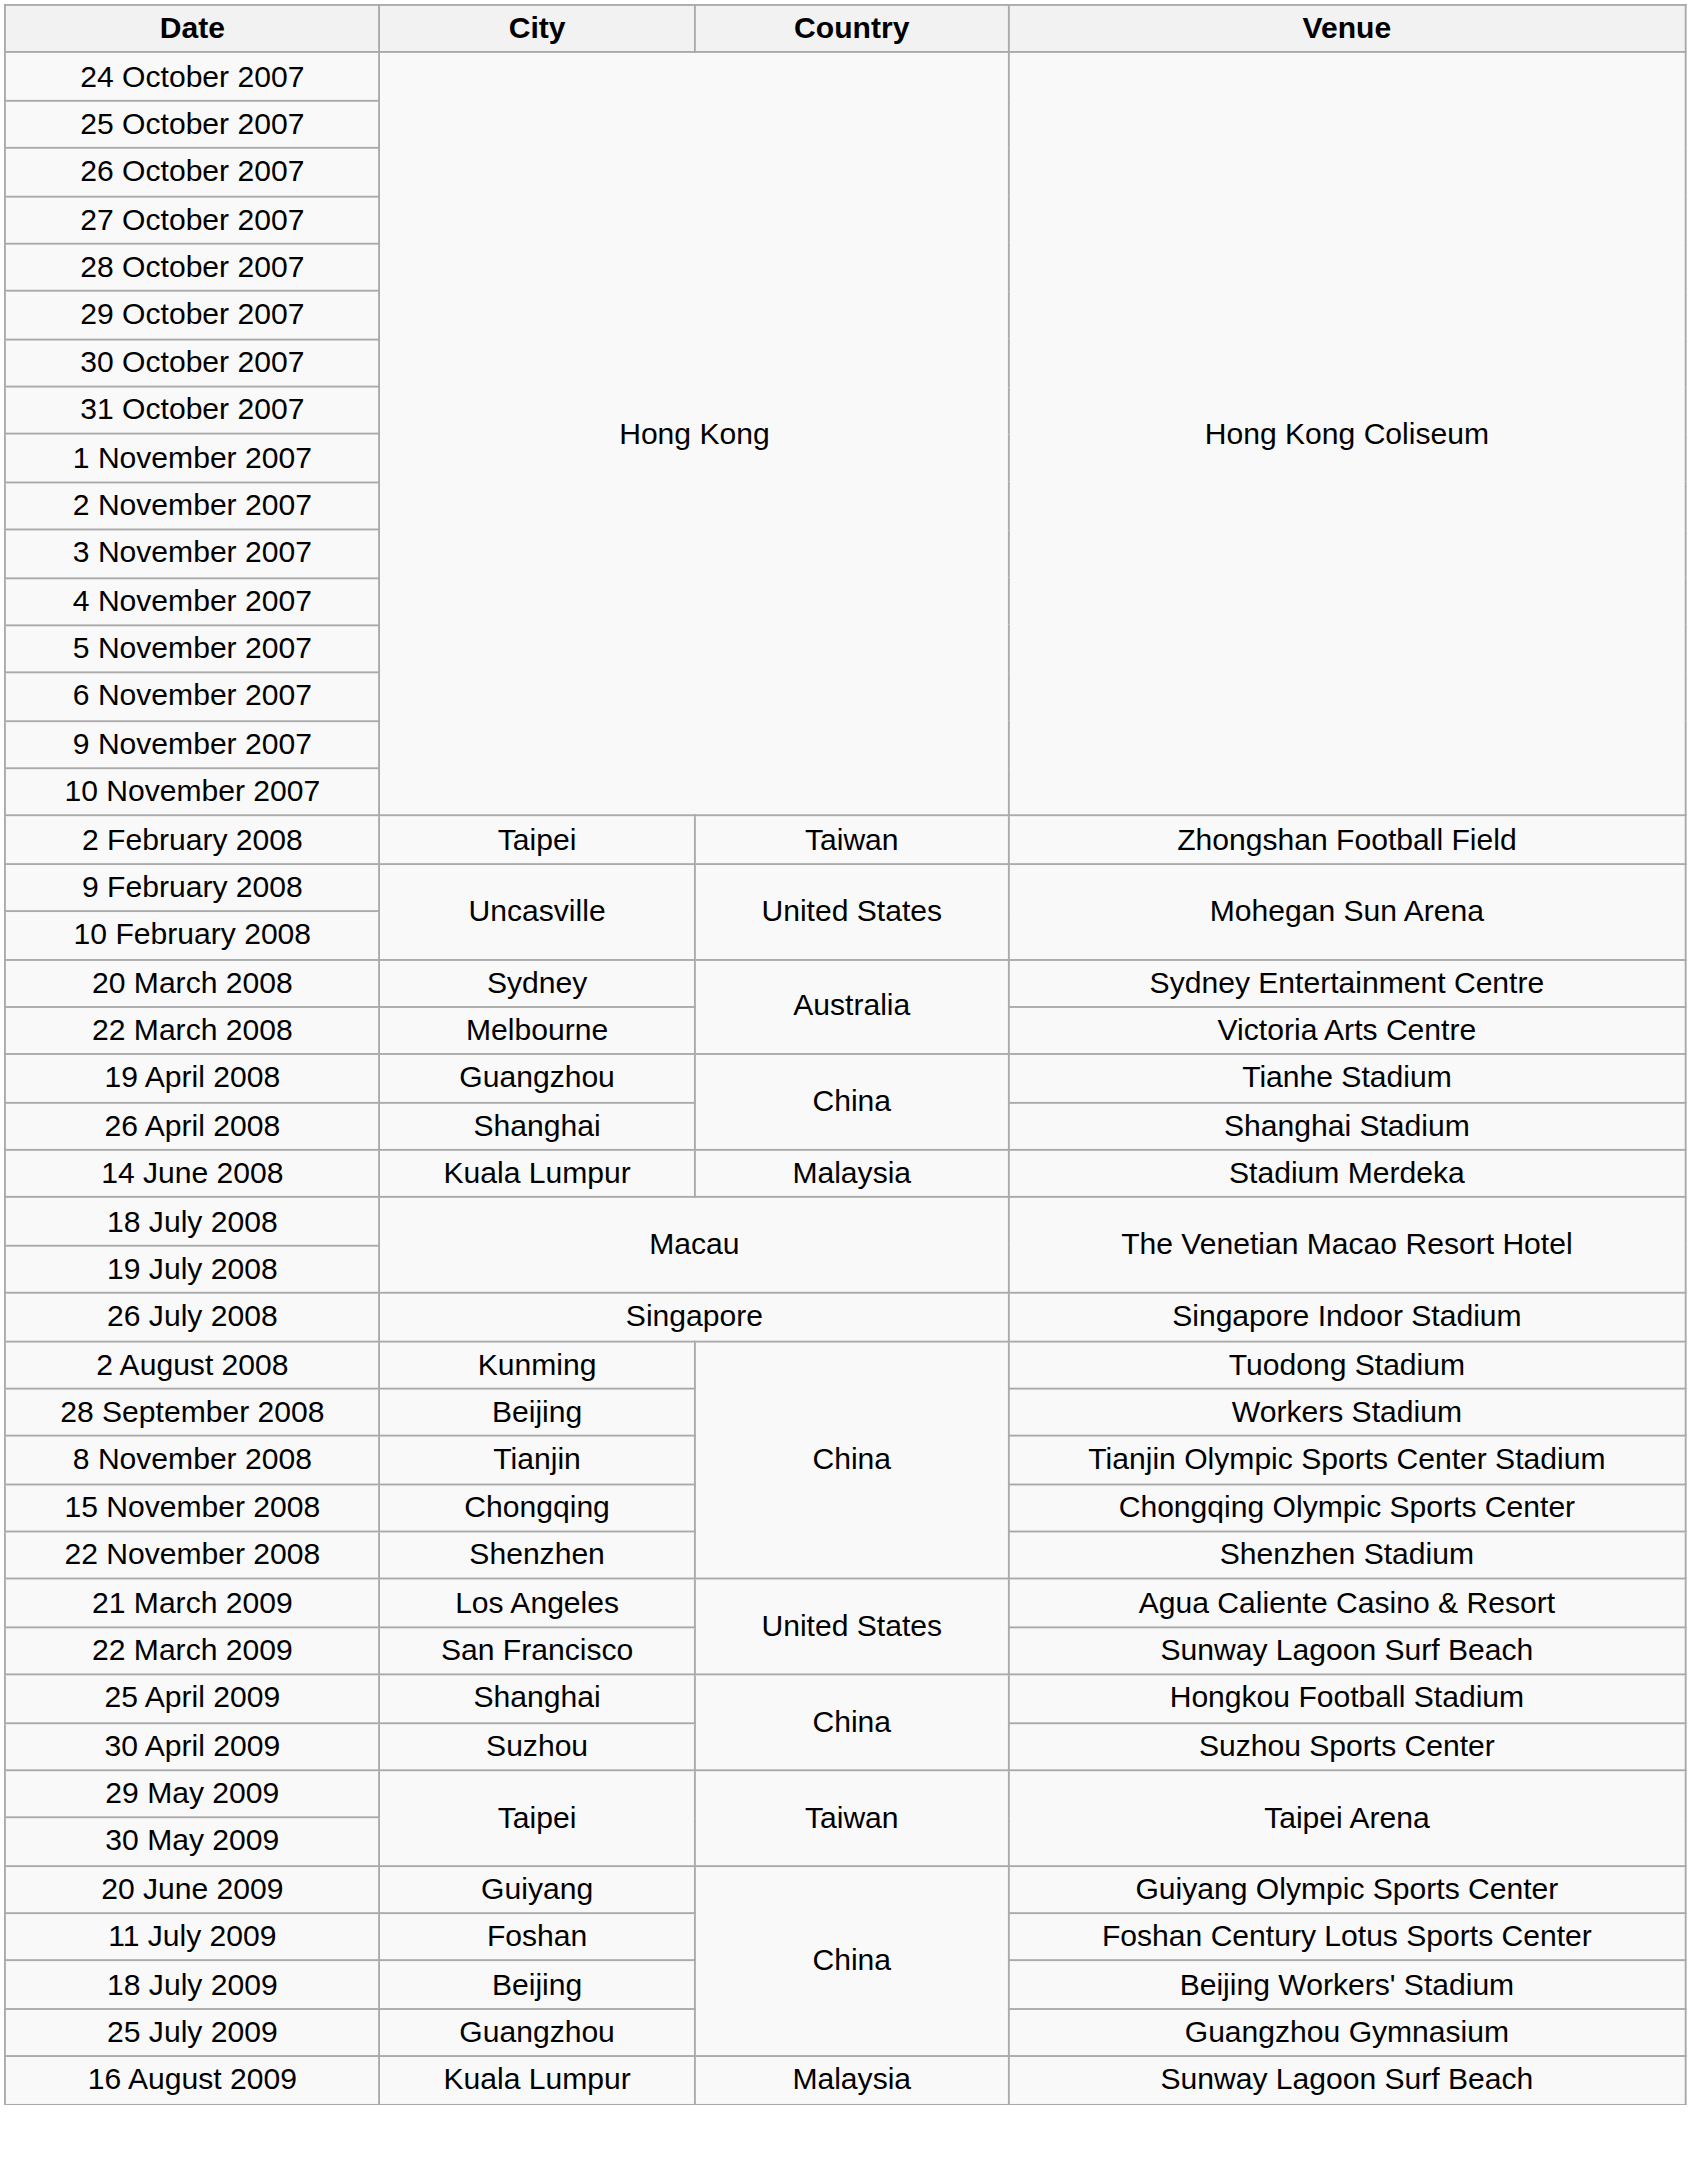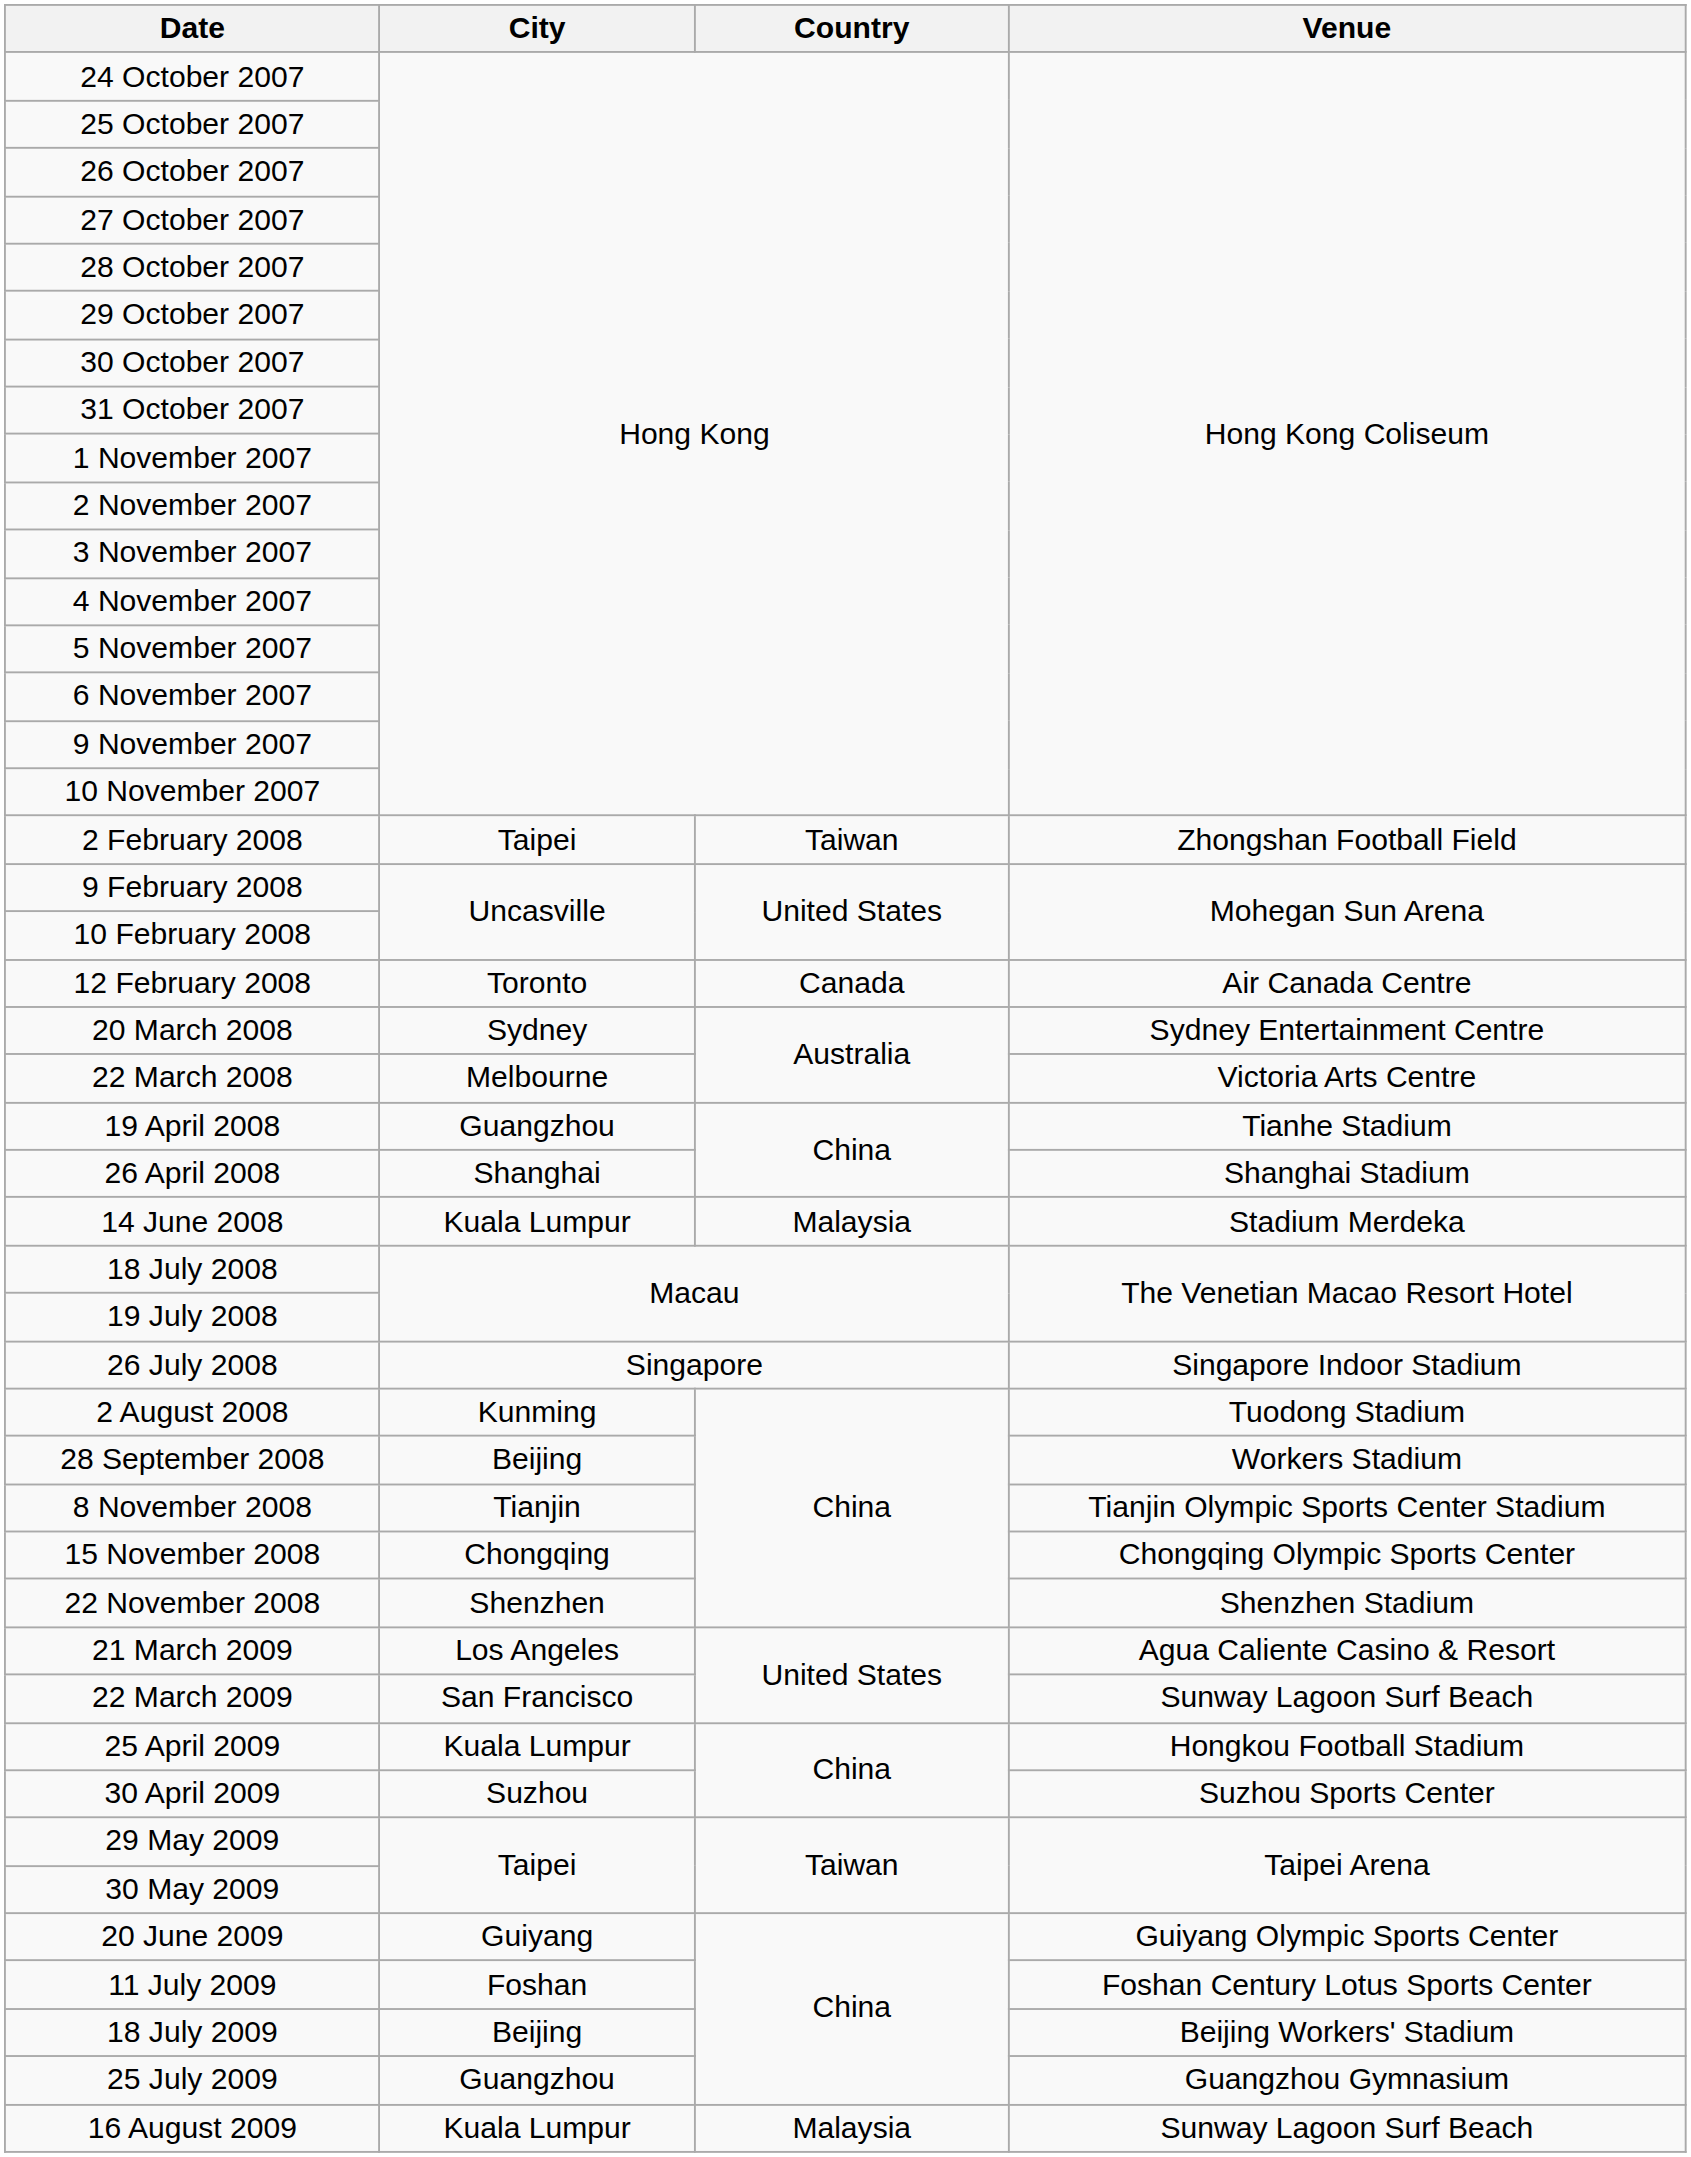 <table class="wikitable" style="text-align:center;">
 <tr>
 <th scope="col" style="width:12em">Date</th>
 <th scope="col" style="width:10em">City</th>
 <th scope="col" style="width:10em">Country</th>
 <th scope="col" style="width:22em">Venue</th>
 </tr>
 <tr>
 <td>24 October 2007</td>
 <td colspan="2" rowspan="16">Hong Kong</td>
 <td rowspan="16">Hong Kong Coliseum</td>
 </tr>
 <tr>
 <td>25 October 2007</td>
 </tr>
 <tr>
 <td>26 October 2007</td>
 </tr>
 <tr>
 <td>27 October 2007</td>
 </tr>
 <tr>
 <td>28 October 2007</td>
 </tr>
 <tr>
 <td>29 October 2007</td>
 </tr>
 <tr>
 <td>30 October 2007</td>
 </tr>
 <tr>
 <td>31 October 2007</td>
 </tr>
 <tr>
 <td>1 November 2007</td>
 </tr>
 <tr>
 <td>2 November 2007</td>
 </tr>
 <tr>
 <td>3 November 2007</td>
 </tr>
 <tr>
 <td>4 November 2007</td>
 </tr>
 <tr>
 <td>5 November 2007</td>
 </tr>
 <tr>
 <td>6 November 2007</td>
 </tr>
 <tr>
 <td>9 November 2007</td>
 </tr>
 <tr>
 <td>10 November 2007</td>
 </tr>
 <tr>
 <td>2 February 2008</td>
 <td>Taipei</td>
 <td>Taiwan</td>
 <td>Zhongshan Football Field</td>
 </tr>
 <tr>
 <td>9 February 2008</td>
 <td rowspan="2">Uncasville</td>
 <td rowspan="2">United States</td>
 <td rowspan="2">Mohegan Sun Arena</td>
 </tr>
 <tr>
 <td>10 February 2008</td>
+</tr>
+<tr>
+<td>12 February 2008</td>
+<td>Toronto</td>
+<td>Canada</td>
+<td>Air Canada Centre</td>
 </tr>
 <tr>
 <td>20 March 2008</td>
 <td>Sydney</td>
 <td rowspan="2">Australia</td>
 <td>Sydney Entertainment Centre</td>
 </tr>
 <tr>
 <td>22 March 2008</td>
 <td>Melbourne</td>
 <td>Victoria Arts Centre</td>
 </tr>
 <tr>
 <td>19 April 2008</td>
 <td>Guangzhou</td>
 <td rowspan="2">China</td>
 <td>Tianhe Stadium</td>
 </tr>
 <tr>
 <td>26 April 2008</td>
 <td>Shanghai</td>
 <td>Shanghai Stadium</td>
 </tr>
 <tr>
 <td>14 June 2008</td>
 <td>Kuala Lumpur</td>
 <td>Malaysia</td>
 <td>Stadium Merdeka</td>
 </tr>
 <tr>
 <td>18 July 2008</td>
 <td colspan="2" rowspan="2">Macau</td>
 <td rowspan="2">The Venetian Macao Resort Hotel</td>
 </tr>
 <tr>
 <td>19 July 2008</td>
 </tr>
 <tr>
 <td>26 July 2008</td>
 <td colspan="2">Singapore</td>
 <td>Singapore Indoor Stadium</td>
 </tr>
 <tr>
 <td>2 August 2008</td>
 <td>Kunming</td>
 <td rowspan="5">China</td>
 <td>Tuodong Stadium</td>
 </tr>
 <tr>
 <td>28 September 2008</td>
 <td>Beijing</td>
 <td>Workers Stadium</td>
 </tr>
 <tr>
 <td>8 November 2008</td>
 <td>Tianjin</td>
 <td>Tianjin Olympic Sports Center Stadium</td>
 </tr>
 <tr>
 <td>15 November 2008</td>
 <td>Chongqing</td>
 <td>Chongqing Olympic Sports Center</td>
 </tr>
 <tr>
 <td>22 November 2008</td>
 <td>Shenzhen</td>
 <td>Shenzhen Stadium</td>
 </tr>
 <tr>
 <td>21 March 2009</td>
 <td>Los Angeles</td>
 <td rowspan="2">United States</td>
 <td>Agua Caliente Casino & Resort</td>
 </tr>
 <tr>
 <td>22 March 2009</td>
 <td>San Francisco</td>
 <td>Sunway Lagoon Surf Beach</td>
 </tr>
 <tr>
 <td>25 April 2009</td>
-<td>Shanghai</td>
+<td>Kuala Lumpur</td>
 <td rowspan="2">China</td>
 <td>Hongkou Football Stadium</td>
 </tr>
 <tr>
 <td>30 April 2009</td>
 <td>Suzhou</td>
 <td>Suzhou Sports Center</td>
 </tr>
 <tr>
 <td>29 May 2009</td>
 <td rowspan="2">Taipei</td>
 <td rowspan="2">Taiwan</td>
 <td rowspan="2">Taipei Arena</td>
 </tr>
 <tr>
 <td>30 May 2009</td>
 </tr>
 <tr>
 <td>20 June 2009</td>
 <td>Guiyang</td>
 <td rowspan="4">China</td>
 <td>Guiyang Olympic Sports Center</td>
 </tr>
 <tr>
 <td>11 July 2009</td>
 <td>Foshan</td>
 <td>Foshan Century Lotus Sports Center</td>
 </tr>
 <tr>
 <td>18 July 2009</td>
 <td>Beijing</td>
 <td>Beijing Workers' Stadium</td>
 </tr>
 <tr>
 <td>25 July 2009</td>
 <td>Guangzhou</td>
 <td>Guangzhou Gymnasium</td>
 </tr>
 <tr>
 <td>16 August 2009</td>
 <td>Kuala Lumpur</td>
 <td>Malaysia</td>
 <td>Sunway Lagoon Surf Beach</td>
 </tr>
 </table>
